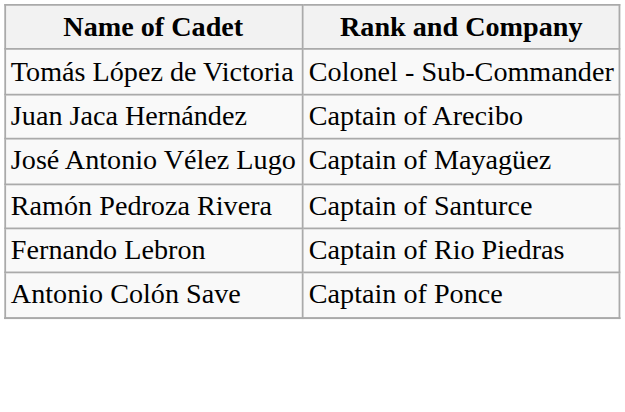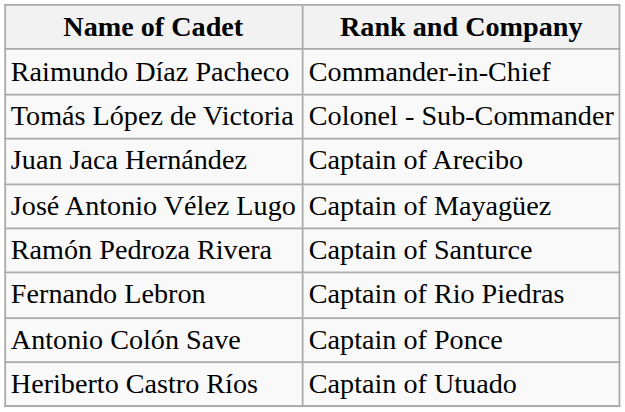 <table class="wikitable" style="margin:1em auto;">
 <tr>
 <th>Name of Cadet</th>
 <th>Rank and Company</th>
+</tr>
+<tr>
+<td>Raimundo Díaz Pacheco</td>
+<td>Commander-in-Chief</td>
 </tr>
 <tr>
 <td>Tomás López de Victoria</td>
 <td>Colonel - Sub-Commander</td>
 </tr>
 <tr>
 <td>Juan Jaca Hernández</td>
 <td>Captain of Arecibo</td>
 </tr>
 <tr>
 <td>José Antonio Vélez Lugo</td>
 <td>Captain of Mayagüez</td>
 </tr>
 <tr>
 <td>Ramón Pedroza Rivera</td>
 <td>Captain of Santurce</td>
 </tr>
 <tr>
 <td>Fernando Lebron</td>
 <td>Captain of Rio Piedras</td>
 </tr>
 <tr>
 <td>Antonio Colón Save</td>
 <td>Captain of Ponce</td>
 </tr>
 <tr>
+<td>Heriberto Castro Ríos</td>
+<td>Captain of Utuado</td>
+</tr>
+<tr>
 </tr>
 </table>
